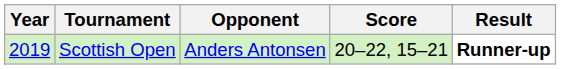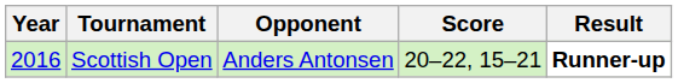 <table class="sortable wikitable" style="font-size: 90%;">
 <tr>
 <th>Year</th>
 <th>Tournament</th>
 <th>Opponent</th>
 <th>Score</th>
 <th>Result</th>
 </tr>
 <tr style="background:#D4F1C5">
-<td align="center"><a href='#'>2019</a></td>
+<td align="center"><a href='#'>2016</a></td>
 <td align="left"><a href='#'>Scottish Open</a></td>
 <td align="left"> <a href='#'>Anders Antonsen</a></td>
 <td align="left">20–22, 15–21</td>
 <td style="text-align:left; background:white"> <strong>Runner-up</strong></td>
 </tr>
 </table>
